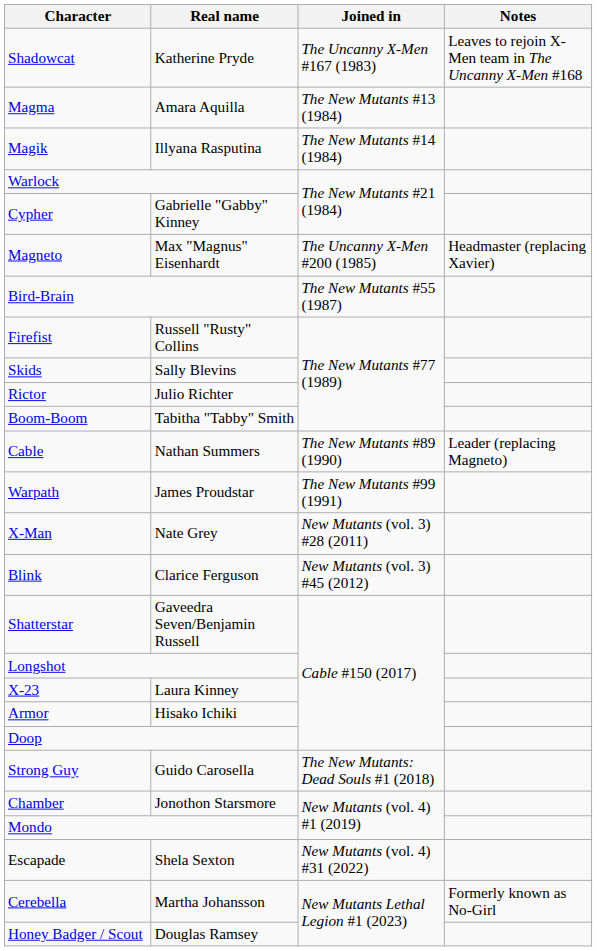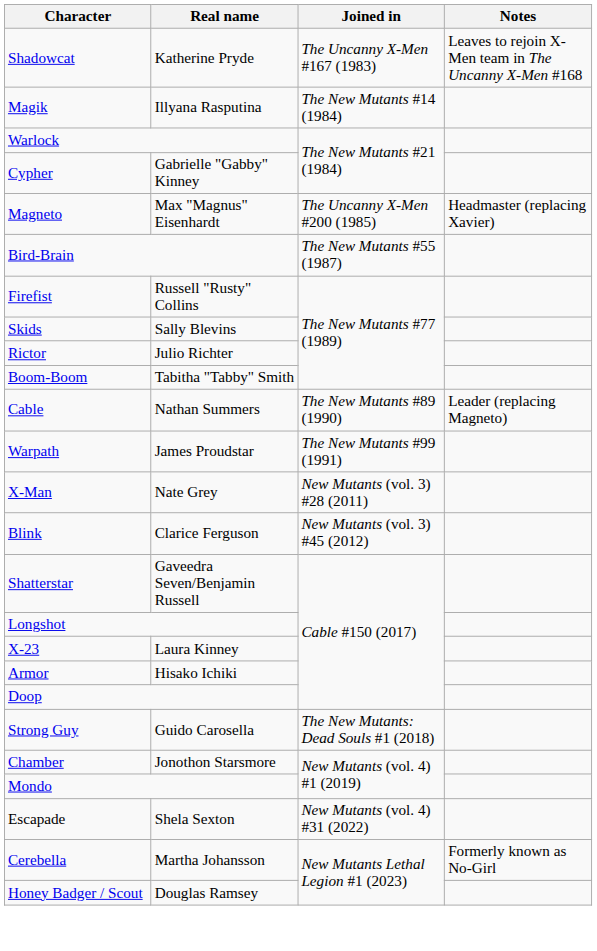 <table class="wikitable" style="width:70%;">
 <tr>
 <th style="width:20%;">Character</th>
 <th style="width:20%;">Real name</th>
 <th style="width:20%;">Joined in</th>
 <th style="width:20%;">Notes</th>
 </tr>
 <tr>
 <td><a href='#'>Shadowcat</a></td>
 <td>Katherine Pryde</td>
 <td><em>The Uncanny X-Men</em> #167 (1983)</td>
 <td>Leaves to rejoin X-Men team in <em>The Uncanny X-Men</em> #168</td>
-</tr>
-<tr>
-<td><a href='#'>Magma</a></td>
-<td>Amara Aquilla</td>
-<td><em>The New Mutants</em> #13 (1984)</td>
-<td></td>
 </tr>
 <tr>
 <td><a href='#'>Magik</a></td>
 <td>Illyana Rasputina</td>
 <td><em>The New Mutants</em> #14 (1984)</td>
 <td></td>
 </tr>
 <tr>
 <td colspan="2"><a href='#'>Warlock</a></td>
 <td rowspan="2"><em>The New Mutants</em> #21 (1984)</td>
 <td></td>
 </tr>
 <tr>
 <td><a href='#'>Cypher</a></td>
 <td>Gabrielle "Gabby" Kinney</td>
 <td></td>
 </tr>
 <tr>
 <td><a href='#'>Magneto</a></td>
 <td>Max "Magnus" Eisenhardt</td>
 <td><em>The Uncanny X-Men</em> #200 (1985)</td>
 <td>Headmaster (replacing Xavier)</td>
 </tr>
 <tr>
 <td colspan="2"><a href='#'>Bird-Brain</a></td>
 <td><em>The New Mutants</em> #55 (1987)</td>
 <td></td>
 </tr>
 <tr>
 <td><a href='#'>Firefist</a></td>
 <td>Russell "Rusty" Collins</td>
 <td rowspan="4"><em>The New Mutants</em> #77 (1989)</td>
 <td></td>
 </tr>
 <tr>
 <td><a href='#'>Skids</a></td>
 <td>Sally Blevins</td>
 <td></td>
 </tr>
 <tr>
 <td><a href='#'>Rictor</a></td>
 <td>Julio Richter</td>
 <td></td>
 </tr>
 <tr>
 <td><a href='#'>Boom-Boom</a></td>
 <td>Tabitha "Tabby" Smith</td>
 <td></td>
 </tr>
 <tr>
 <td><a href='#'>Cable</a></td>
 <td>Nathan Summers</td>
 <td><em>The New Mutants</em> #89 (1990)</td>
 <td>Leader (replacing Magneto)</td>
 </tr>
 <tr>
 <td><a href='#'>Warpath</a></td>
 <td>James Proudstar</td>
 <td><em>The New Mutants</em> #99 (1991)</td>
 <td></td>
 </tr>
 <tr>
 <td><a href='#'>X-Man</a></td>
 <td>Nate Grey</td>
 <td><em>New Mutants</em> (vol. 3) #28 (2011)</td>
 <td></td>
 </tr>
 <tr>
 <td><a href='#'>Blink</a></td>
 <td>Clarice Ferguson</td>
 <td><em>New Mutants</em> (vol. 3) #45 (2012)</td>
 <td></td>
 </tr>
 <tr>
 <td><a href='#'>Shatterstar</a></td>
 <td>Gaveedra Seven/Benjamin Russell</td>
 <td rowspan="5"><em>Cable</em> #150 (2017)</td>
 <td></td>
 </tr>
 <tr>
 <td colspan="2"><a href='#'>Longshot</a></td>
 <td></td>
 </tr>
 <tr>
 <td><a href='#'>X-23</a></td>
 <td>Laura Kinney</td>
 <td></td>
 </tr>
 <tr>
 <td><a href='#'>Armor</a></td>
 <td>Hisako Ichiki</td>
 <td></td>
 </tr>
 <tr>
 <td colspan="2"><a href='#'>Doop</a></td>
 <td></td>
 </tr>
 <tr>
 <td><a href='#'>Strong Guy</a></td>
 <td>Guido Carosella</td>
 <td><em>The New Mutants: Dead Souls</em> #1 (2018)</td>
 <td></td>
 </tr>
 <tr>
 <td><a href='#'>Chamber</a></td>
 <td>Jonothon Starsmore</td>
 <td rowspan="2"><em>New Mutants</em> (vol. 4) #1 (2019)</td>
 <td></td>
 </tr>
 <tr>
 <td colspan="2"><a href='#'>Mondo</a></td>
 <td></td>
 </tr>
 <tr>
 <td>Escapade</td>
 <td>Shela Sexton</td>
 <td><em>New Mutants</em> (vol. 4) #31 (2022)</td>
 <td></td>
 </tr>
 <tr>
 <td><a href='#'>Cerebella</a></td>
 <td>Martha Johansson</td>
 <td rowspan="2"><em>New Mutants Lethal Legion</em> #1 (2023)</td>
 <td>Formerly known as No-Girl</td>
 </tr>
 <tr>
 <td><a href='#'>Honey Badger / Scout</a></td>
 <td>Douglas Ramsey</td>
 <td></td>
 </tr>
 </table>
